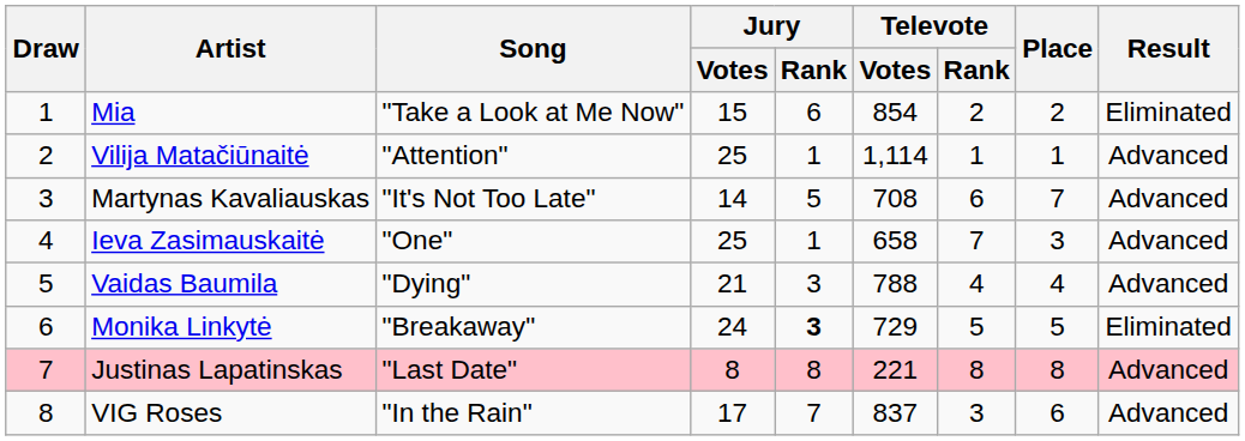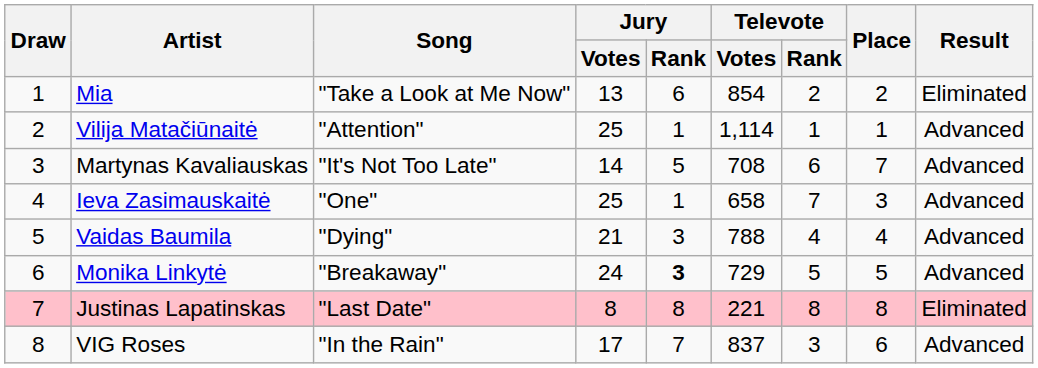 <table class="sortable wikitable" style="margin: 1em auto 1em auto; text-align:center;">
 <tr>
 <th rowspan="2">Draw</th>
 <th rowspan="2">Artist</th>
 <th rowspan="2">Song</th>
 <th colspan="2">Jury</th>
 <th colspan="2">Televote</th>
 <th rowspan="2">Place</th>
 <th rowspan="2">Result</th>
 </tr>
 <tr>
 <th>Votes</th>
 <th>Rank</th>
 <th>Votes</th>
 <th>Rank</th>
 </tr>
 <tr>
 <td>1</td>
 <td align="left"><a href='#'>Mia</a></td>
 <td align="left">"Take a Look at Me Now"</td>
-<td>15</td>
+<td>13</td>
 <td>6</td>
 <td>854</td>
 <td>2</td>
 <td>2</td>
 <td>Eliminated</td>
 </tr>
 <tr>
 <td>2</td>
 <td align="left"><a href='#'>Vilija Matačiūnaitė</a></td>
 <td align="left">"Attention"</td>
 <td>25</td>
 <td>1</td>
 <td>1,114</td>
 <td>1</td>
 <td>1</td>
 <td>Advanced</td>
 </tr>
 <tr>
 <td>3</td>
 <td align="left">Martynas Kavaliauskas</td>
 <td align="left">"It's Not Too Late"</td>
 <td>14</td>
 <td>5</td>
 <td>708</td>
 <td>6</td>
 <td>7</td>
 <td>Advanced</td>
 </tr>
 <tr>
 <td>4</td>
 <td align="left"><a href='#'>Ieva Zasimauskaitė</a></td>
 <td align="left">"One"</td>
 <td>25</td>
 <td>1</td>
 <td>658</td>
 <td>7</td>
 <td>3</td>
 <td>Advanced</td>
 </tr>
 <tr>
 <td>5</td>
 <td align="left"><a href='#'>Vaidas Baumila</a></td>
 <td align="left">"Dying"</td>
 <td>21</td>
 <td>3</td>
 <td>788</td>
 <td>4</td>
 <td>4</td>
 <td>Advanced</td>
 </tr>
 <tr>
 <td>6</td>
 <td align="left"><a href='#'>Monika Linkytė</a></td>
 <td align="left">"Breakaway"</td>
 <td>24</td>
 <td><strong>3</strong></td>
 <td>729</td>
 <td>5</td>
 <td>5</td>
-<td>Eliminated</td>
+<td>Advanced</td>
 </tr>
 <tr style="background:pink;">
 <td>7</td>
 <td align="left">Justinas Lapatinskas</td>
 <td align="left">"Last Date"</td>
 <td>8</td>
 <td>8</td>
 <td>221</td>
 <td>8</td>
 <td>8</td>
-<td>Advanced</td>
+<td>Eliminated</td>
 </tr>
 <tr>
 <td>8</td>
 <td align="left">VIG Roses</td>
 <td align="left">"In the Rain"</td>
 <td>17</td>
 <td>7</td>
 <td>837</td>
 <td>3</td>
 <td>6</td>
 <td>Advanced</td>
 </tr>
 </table>
